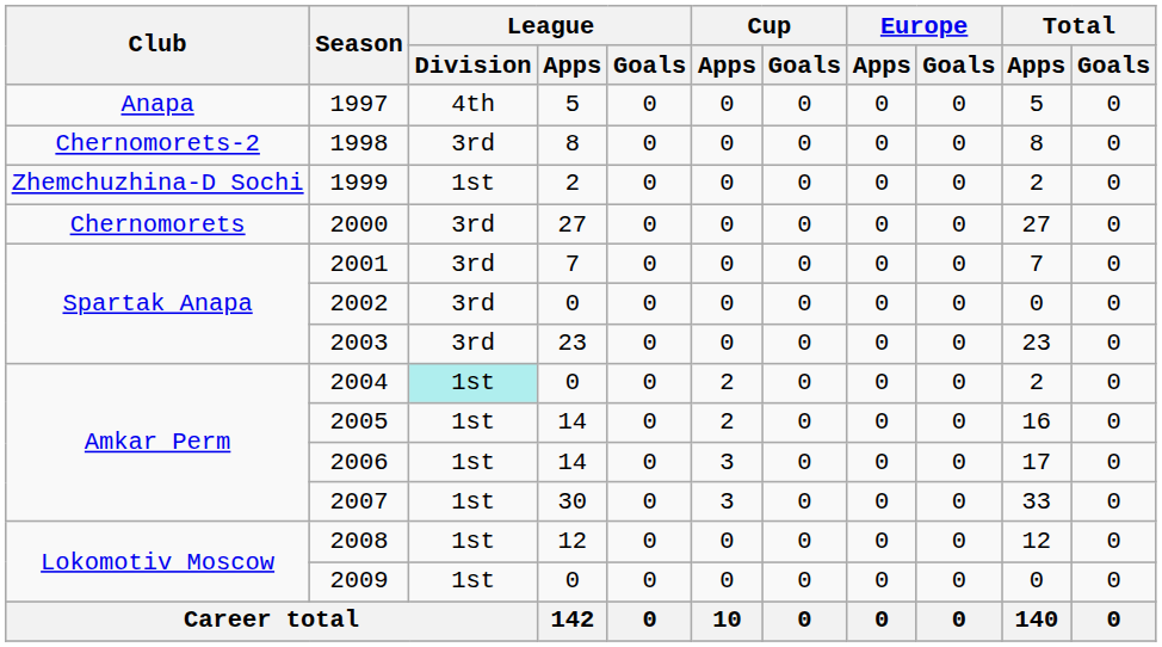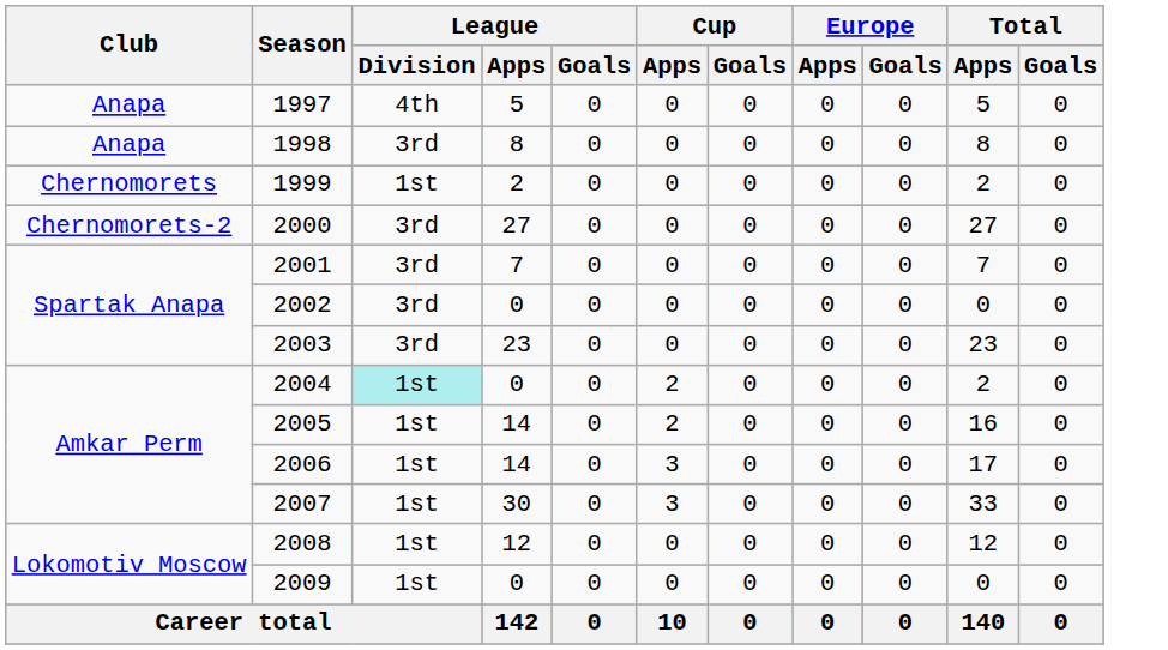 <table class="wikitable" style="text-align:center">
 <tr>
 <th rowspan="2">Club</th>
 <th rowspan="2">Season</th>
 <th colspan="3">League</th>
 <th colspan="2">Cup</th>
 <th colspan="2"><a href='#'>Europe</a></th>
 <th colspan="2">Total</th>
 </tr>
 <tr>
 <th>Division</th>
 <th>Apps</th>
 <th>Goals</th>
 <th>Apps</th>
 <th>Goals</th>
 <th>Apps</th>
 <th>Goals</th>
 <th>Apps</th>
 <th>Goals</th>
 </tr>
 <tr>
 <td><a href='#'>Anapa</a></td>
 <td>1997</td>
 <td>4th</td>
 <td>5</td>
 <td>0</td>
 <td>0</td>
 <td>0</td>
 <td>0</td>
 <td>0</td>
 <td>5</td>
 <td>0</td>
 </tr>
 <tr>
-<td><a href='#'>Chernomorets-2</a></td>
+<td><a href='#'>Anapa</a></td>
 <td>1998</td>
 <td>3rd</td>
 <td>8</td>
 <td>0</td>
 <td>0</td>
 <td>0</td>
 <td>0</td>
 <td>0</td>
 <td>8</td>
 <td>0</td>
 </tr>
 <tr>
-<td><a href='#'>Zhemchuzhina-D Sochi</a></td>
+<td><a href='#'>Chernomorets</a></td>
 <td>1999</td>
 <td>1st</td>
 <td>2</td>
 <td>0</td>
 <td>0</td>
 <td>0</td>
 <td>0</td>
 <td>0</td>
 <td>2</td>
 <td>0</td>
 </tr>
 <tr>
-<td><a href='#'>Chernomorets</a></td>
+<td><a href='#'>Chernomorets-2</a></td>
 <td>2000</td>
 <td>3rd</td>
 <td>27</td>
 <td>0</td>
 <td>0</td>
 <td>0</td>
 <td>0</td>
 <td>0</td>
 <td>27</td>
 <td>0</td>
 </tr>
 <tr>
 <td rowspan="3"><a href='#'>Spartak Anapa</a></td>
 <td>2001</td>
 <td>3rd</td>
 <td>7</td>
 <td>0</td>
 <td>0</td>
 <td>0</td>
 <td>0</td>
 <td>0</td>
 <td>7</td>
 <td>0</td>
 </tr>
 <tr>
 <td>2002</td>
 <td>3rd</td>
 <td>0</td>
 <td>0</td>
 <td>0</td>
 <td>0</td>
 <td>0</td>
 <td>0</td>
 <td>0</td>
 <td>0</td>
 </tr>
 <tr>
 <td>2003</td>
 <td>3rd</td>
 <td>23</td>
 <td>0</td>
 <td>0</td>
 <td>0</td>
 <td>0</td>
 <td>0</td>
 <td>23</td>
 <td>0</td>
 </tr>
 <tr>
 <td rowspan="4"><a href='#'>Amkar Perm</a></td>
 <td>2004</td>
 <td style="background: paleturquoise;">1st</td>
 <td>0</td>
 <td>0</td>
 <td>2</td>
 <td>0</td>
 <td>0</td>
 <td>0</td>
 <td>2</td>
 <td>0</td>
 </tr>
 <tr>
 <td>2005</td>
 <td>1st</td>
 <td>14</td>
 <td>0</td>
 <td>2</td>
 <td>0</td>
 <td>0</td>
 <td>0</td>
 <td>16</td>
 <td>0</td>
 </tr>
 <tr>
 <td>2006</td>
 <td>1st</td>
 <td>14</td>
 <td>0</td>
 <td>3</td>
 <td>0</td>
 <td>0</td>
 <td>0</td>
 <td>17</td>
 <td>0</td>
 </tr>
 <tr>
 <td>2007</td>
 <td>1st</td>
 <td>30</td>
 <td>0</td>
 <td>3</td>
 <td>0</td>
 <td>0</td>
 <td>0</td>
 <td>33</td>
 <td>0</td>
 </tr>
 <tr>
 <td rowspan="2"><a href='#'>Lokomotiv Moscow</a></td>
 <td>2008</td>
 <td>1st</td>
 <td>12</td>
 <td>0</td>
 <td>0</td>
 <td>0</td>
 <td>0</td>
 <td>0</td>
 <td>12</td>
 <td>0</td>
 </tr>
 <tr>
 <td>2009</td>
 <td>1st</td>
 <td>0</td>
 <td>0</td>
 <td>0</td>
 <td>0</td>
 <td>0</td>
 <td>0</td>
 <td>0</td>
 <td>0</td>
 </tr>
 <tr>
 <th colspan="3">Career total</th>
 <th>142</th>
 <th>0</th>
 <th>10</th>
 <th>0</th>
 <th>0</th>
 <th>0</th>
 <th>140</th>
 <th>0</th>
 </tr>
 </table>
